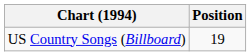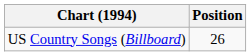 <table class="wikitable sortable">
 <tr>
 <th scope="col">Chart (1994)</th>
 <th scope="col">Position</th>
 </tr>
 <tr>
 <td>US <a href='#'>Country Songs</a> (<em><a href='#'>Billboard</a></em>)</td>
-<td align="center">19</td>
+<td align="center">26</td>
 </tr>
 </table>
